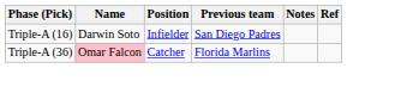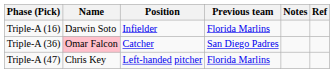 <table class="wikitable sortable">
 <tr>
 <th>Phase (Pick)</th>
 <th>Name</th>
 <th>Position</th>
 <th>Previous team</th>
 <th>Notes</th>
 <th>Ref</th>
 </tr>
 <tr>
 <td>Triple-A (16)</td>
 <td>Darwin Soto</td>
 <td><a href='#'>Infielder</a></td>
-<td><a href='#'>San Diego Padres</a></td>
+<td><a href='#'>Florida Marlins</a></td>
 <td></td>
 <td></td>
 </tr>
 <tr>
 <td>Triple-A (36)</td>
 <td style="background: pink;">Omar Falcon</td>
 <td><a href='#'>Catcher</a></td>
+<td><a href='#'>San Diego Padres</a></td>
+<td></td>
+<td></td>
+</tr>
+<tr>
+<td>Triple-A (47)</td>
+<td>Chris Key</td>
+<td><a href='#'>Left-handed</a> <a href='#'>pitcher</a></td>
 <td><a href='#'>Florida Marlins</a></td>
 <td></td>
 <td></td>
 </tr>
 </table>
